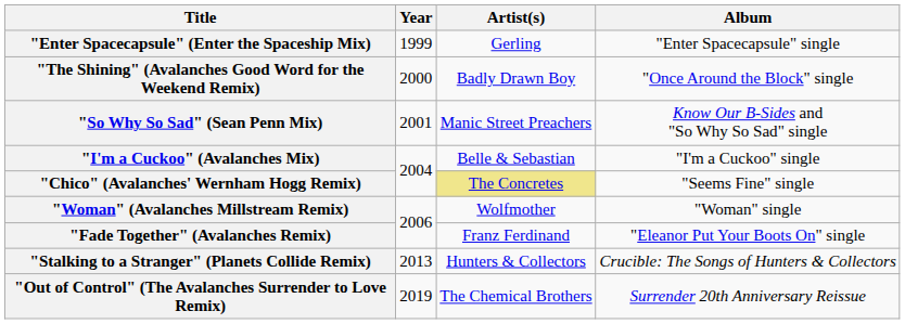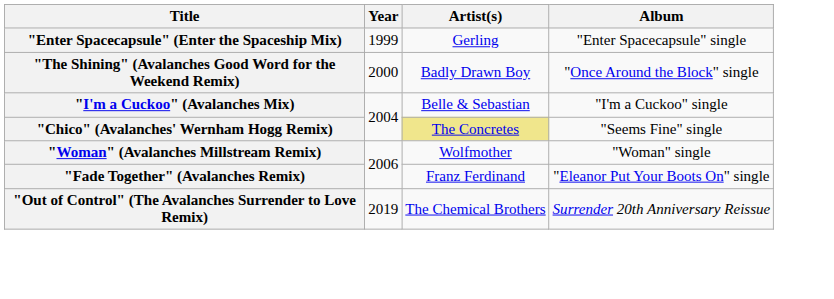 <table class="wikitable plainrowheaders" style="text-align:center;" border="1">
 <tr>
 <th scope="col" style="width:23.5em;">Title</th>
 <th scope="col">Year</th>
 <th scope="col">Artist(s)</th>
 <th scope="col">Album</th>
 </tr>
 <tr>
 <th scope="row">"Enter Spacecapsule" (Enter the Spaceship Mix)</th>
 <td>1999</td>
 <td><a href='#'>Gerling</a></td>
 <td>"Enter Spacecapsule" single</td>
 </tr>
 <tr>
 <th scope="row">"The Shining" (Avalanches Good Word for the Weekend Remix)</th>
 <td>2000</td>
 <td><a href='#'>Badly Drawn Boy</a></td>
 <td>"<a href='#'>Once Around the Block</a>" single</td>
-</tr>
-<tr>
-<th scope="row">"<a href='#'>So Why So Sad</a>" (Sean Penn Mix)</th>
-<td>2001</td>
-<td><a href='#'>Manic Street Preachers</a></td>
-<td><em><a href='#'>Know Our B-Sides</a></em> and<br>"So Why So Sad" single</td>
 </tr>
 <tr>
 <th scope="row">"<a href='#'>I'm a Cuckoo</a>" (Avalanches Mix)</th>
 <td rowspan="2">2004</td>
 <td><a href='#'>Belle & Sebastian</a></td>
 <td>"I'm a Cuckoo" single</td>
 </tr>
 <tr>
 <th scope="row">"Chico" (Avalanches' Wernham Hogg Remix)</th>
 <td style="background: khaki;"><a href='#'>The Concretes</a></td>
 <td>"Seems Fine" single</td>
 </tr>
 <tr>
 <th scope="row">"<a href='#'>Woman</a>" (Avalanches Millstream Remix)</th>
 <td rowspan="2">2006</td>
 <td><a href='#'>Wolfmother</a></td>
 <td>"Woman" single</td>
 </tr>
 <tr>
 <th scope="row">"Fade Together" (Avalanches Remix)</th>
 <td><a href='#'>Franz Ferdinand</a></td>
 <td>"<a href='#'>Eleanor Put Your Boots On</a>" single</td>
 </tr>
 <tr>
-<th scope="row">"Stalking to a Stranger" (Planets Collide Remix)</th>
-<td>2013</td>
-<td><a href='#'>Hunters & Collectors</a></td>
-<td><em>Crucible: The Songs of Hunters & Collectors</em></td>
-</tr>
-<tr>
 <th scope="row">"Out of Control" (The Avalanches Surrender to Love Remix)</th>
 <td>2019</td>
 <td><a href='#'>The Chemical Brothers</a></td>
 <td><em><a href='#'>Surrender</a> 20th Anniversary Reissue</em></td>
 </tr>
 </table>
